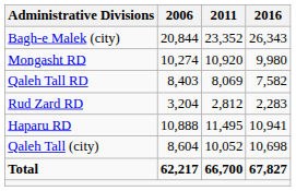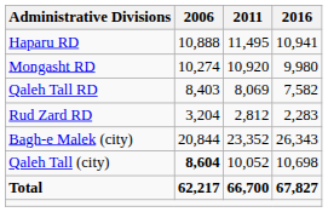 <table class="wikitable">
 <tr>
 <th>Administrative Divisions</th>
 <th>2006</th>
 <th>2011</th>
 <th>2016</th>
 </tr>
 <tr>
-<td><a href='#'>Bagh-e Malek</a> (city)</td>
-<td style="text-align: right;">20,844</td>
-<td style="text-align: right;">23,352</td>
-<td style="text-align: right;">26,343</td>
+<td><a href='#'>Haparu RD</a></td>
+<td style="text-align: right;">10,888</td>
+<td style="text-align: right;">11,495</td>
+<td style="text-align: right;">10,941</td>
 </tr>
 <tr>
 <td><a href='#'>Mongasht RD</a></td>
 <td style="text-align: right;">10,274</td>
 <td style="text-align: right;">10,920</td>
 <td style="text-align: right;">9,980</td>
 </tr>
 <tr>
 <td><a href='#'>Qaleh Tall RD</a></td>
 <td style="text-align: right;">8,403</td>
 <td style="text-align: right;">8,069</td>
 <td style="text-align: right;">7,582</td>
 </tr>
 <tr>
 <td><a href='#'>Rud Zard RD</a></td>
 <td style="text-align: right;">3,204</td>
 <td style="text-align: right;">2,812</td>
 <td style="text-align: right;">2,283</td>
 </tr>
 <tr>
-<td><a href='#'>Haparu RD</a></td>
-<td style="text-align: right;">10,888</td>
-<td style="text-align: right;">11,495</td>
-<td style="text-align: right;">10,941</td>
+<td><a href='#'>Bagh-e Malek</a> (city)</td>
+<td style="text-align: right;">20,844</td>
+<td style="text-align: right;">23,352</td>
+<td style="text-align: right;">26,343</td>
 </tr>
 <tr>
 <td><a href='#'>Qaleh Tall</a> (city)</td>
-<td style="text-align: right;">8,604</td>
+<td style="text-align: right;"><strong>8,604</strong></td>
 <td style="text-align: right;">10,052</td>
 <td style="text-align: right;">10,698</td>
 </tr>
 <tr>
 <td><strong>Total</strong></td>
 <td style="text-align: right;"><strong>62,217</strong></td>
 <td style="text-align: right;"><strong>66,700</strong></td>
 <td style="text-align: right;"><strong>67,827</strong></td>
 </tr>
 <tr>
 <td colspan=4></td>
 </tr>
 </table>
